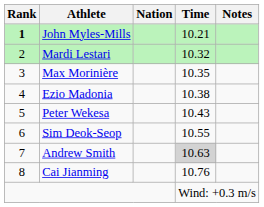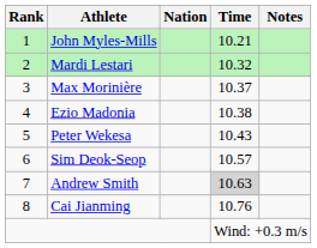 <table class="wikitable sortable" style="text-align:center">
 <tr>
 <th>Rank</th>
 <th>Athlete</th>
 <th>Nation</th>
 <th>Time</th>
 <th>Notes</th>
 </tr>
 <tr style="background:#bbf3bb;">
-<td><strong>1</strong></td>
+<td>1</td>
 <td align=left><a href='#'>John Myles-Mills</a></td>
 <td align=left></td>
 <td>10.21</td>
 <td></td>
 </tr>
 <tr style="background:#bbf3bb;">
 <td>2</td>
 <td align=left><a href='#'>Mardi Lestari</a></td>
 <td align=left></td>
 <td>10.32</td>
 <td></td>
 </tr>
 <tr>
 <td>3</td>
 <td align=left><a href='#'>Max Morinière</a></td>
 <td align=left></td>
-<td>10.35</td>
+<td>10.37</td>
 <td></td>
 </tr>
 <tr>
 <td>4</td>
 <td align=left><a href='#'>Ezio Madonia</a></td>
 <td align=left></td>
 <td>10.38</td>
 <td></td>
 </tr>
 <tr>
 <td>5</td>
 <td align=left><a href='#'>Peter Wekesa</a></td>
 <td align=left></td>
 <td>10.43</td>
 <td></td>
 </tr>
 <tr>
 <td>6</td>
 <td align=left><a href='#'>Sim Deok-Seop</a></td>
 <td align=left></td>
-<td>10.55</td>
+<td>10.57</td>
 <td></td>
 </tr>
 <tr>
 <td>7</td>
 <td align=left><a href='#'>Andrew Smith</a></td>
 <td align=left></td>
 <td style="background: lightgrey;">10.63</td>
 <td></td>
 </tr>
 <tr>
 <td>8</td>
 <td align=left><a href='#'>Cai Jianming</a></td>
 <td align=left></td>
 <td>10.76</td>
 <td></td>
 </tr>
 <tr class="sortbottom">
 <td colspan=3></td>
 <td colspan="3" style="text-align:left;">Wind: +0.3 m/s</td>
 </tr>
 </table>
